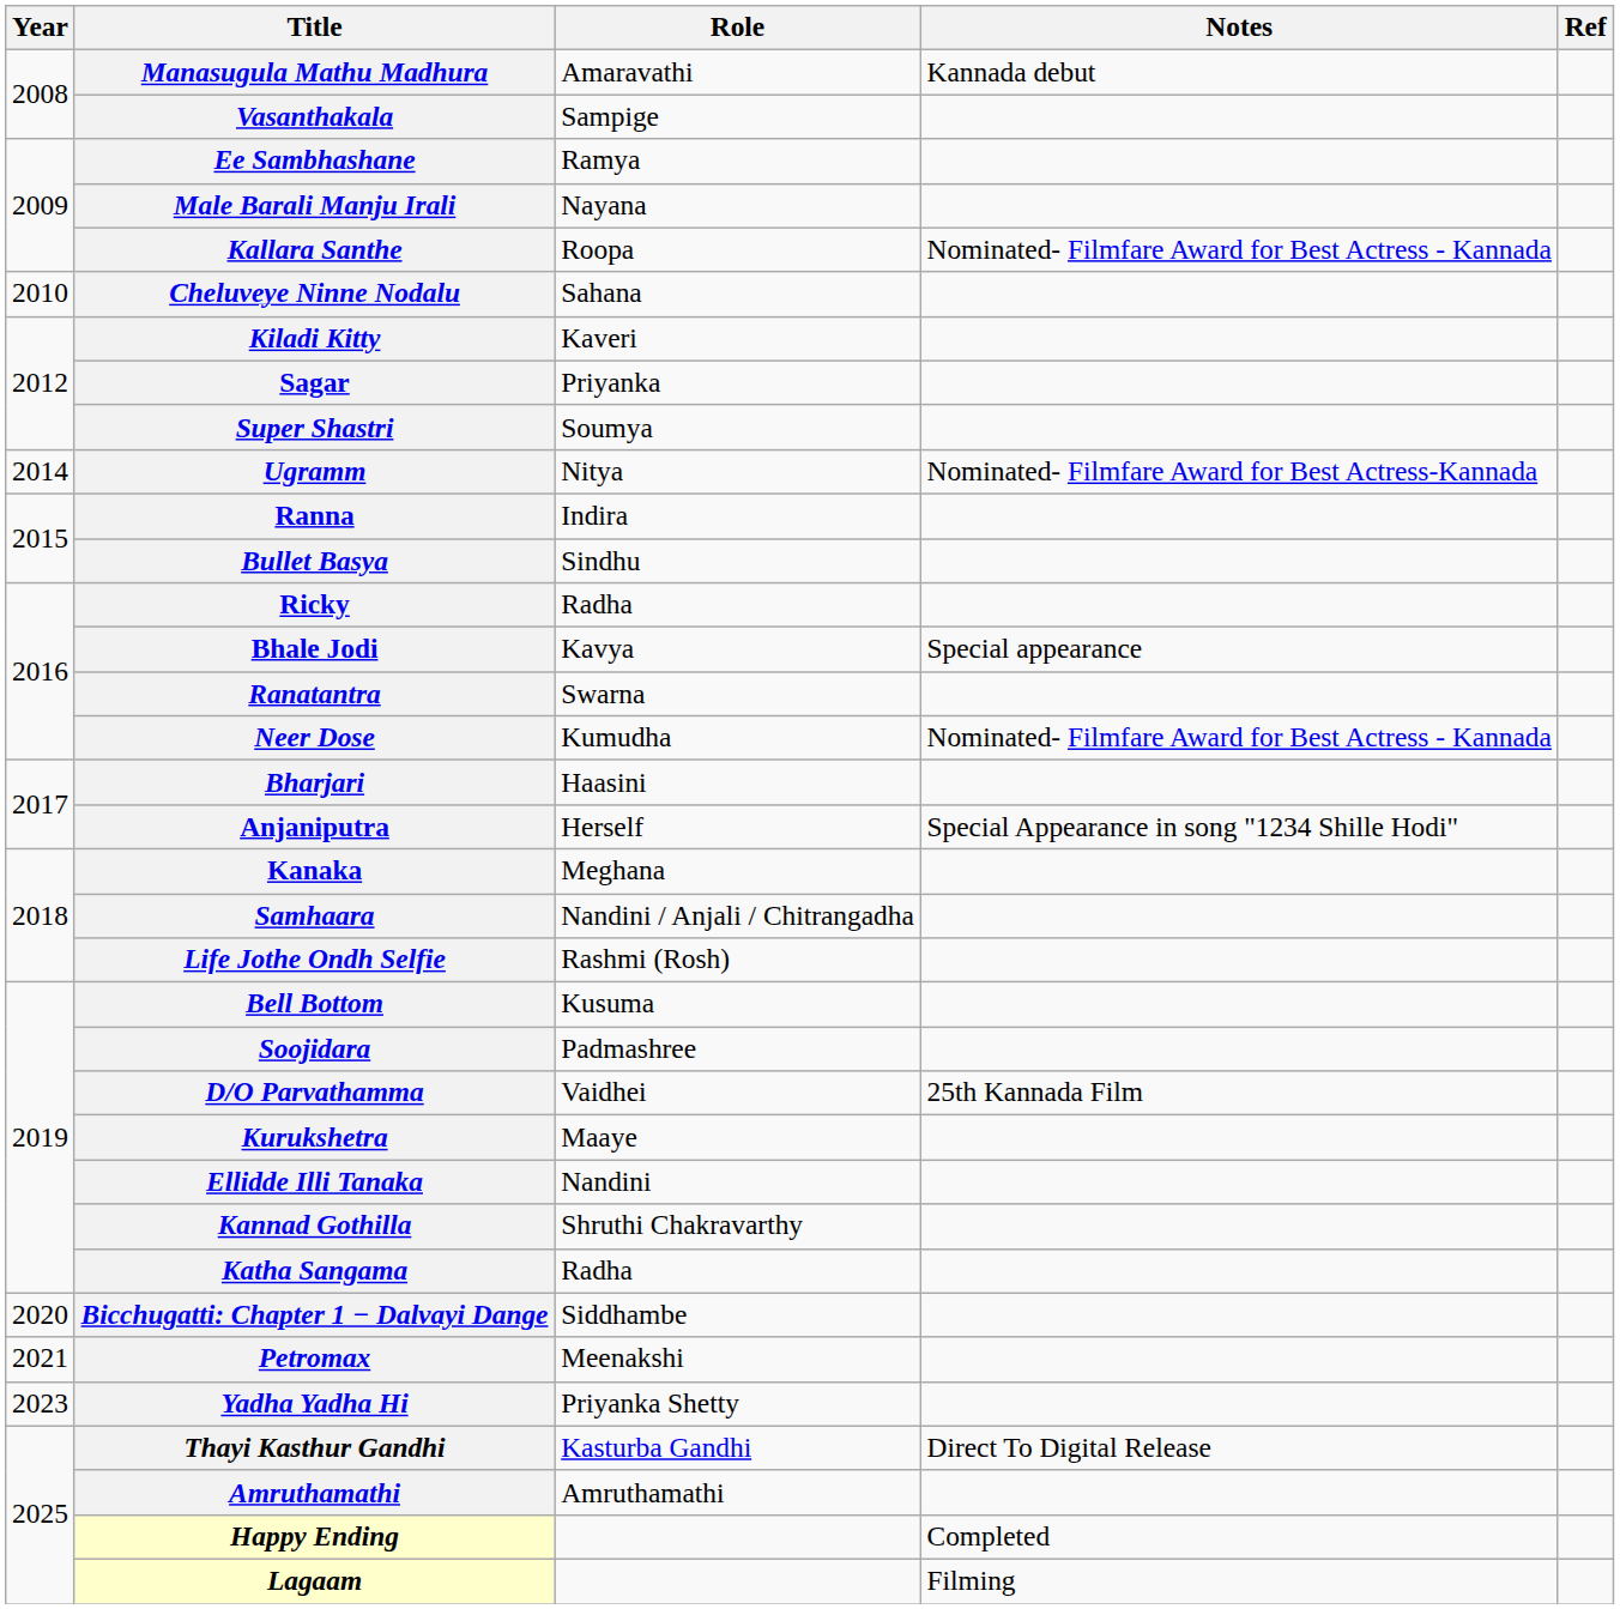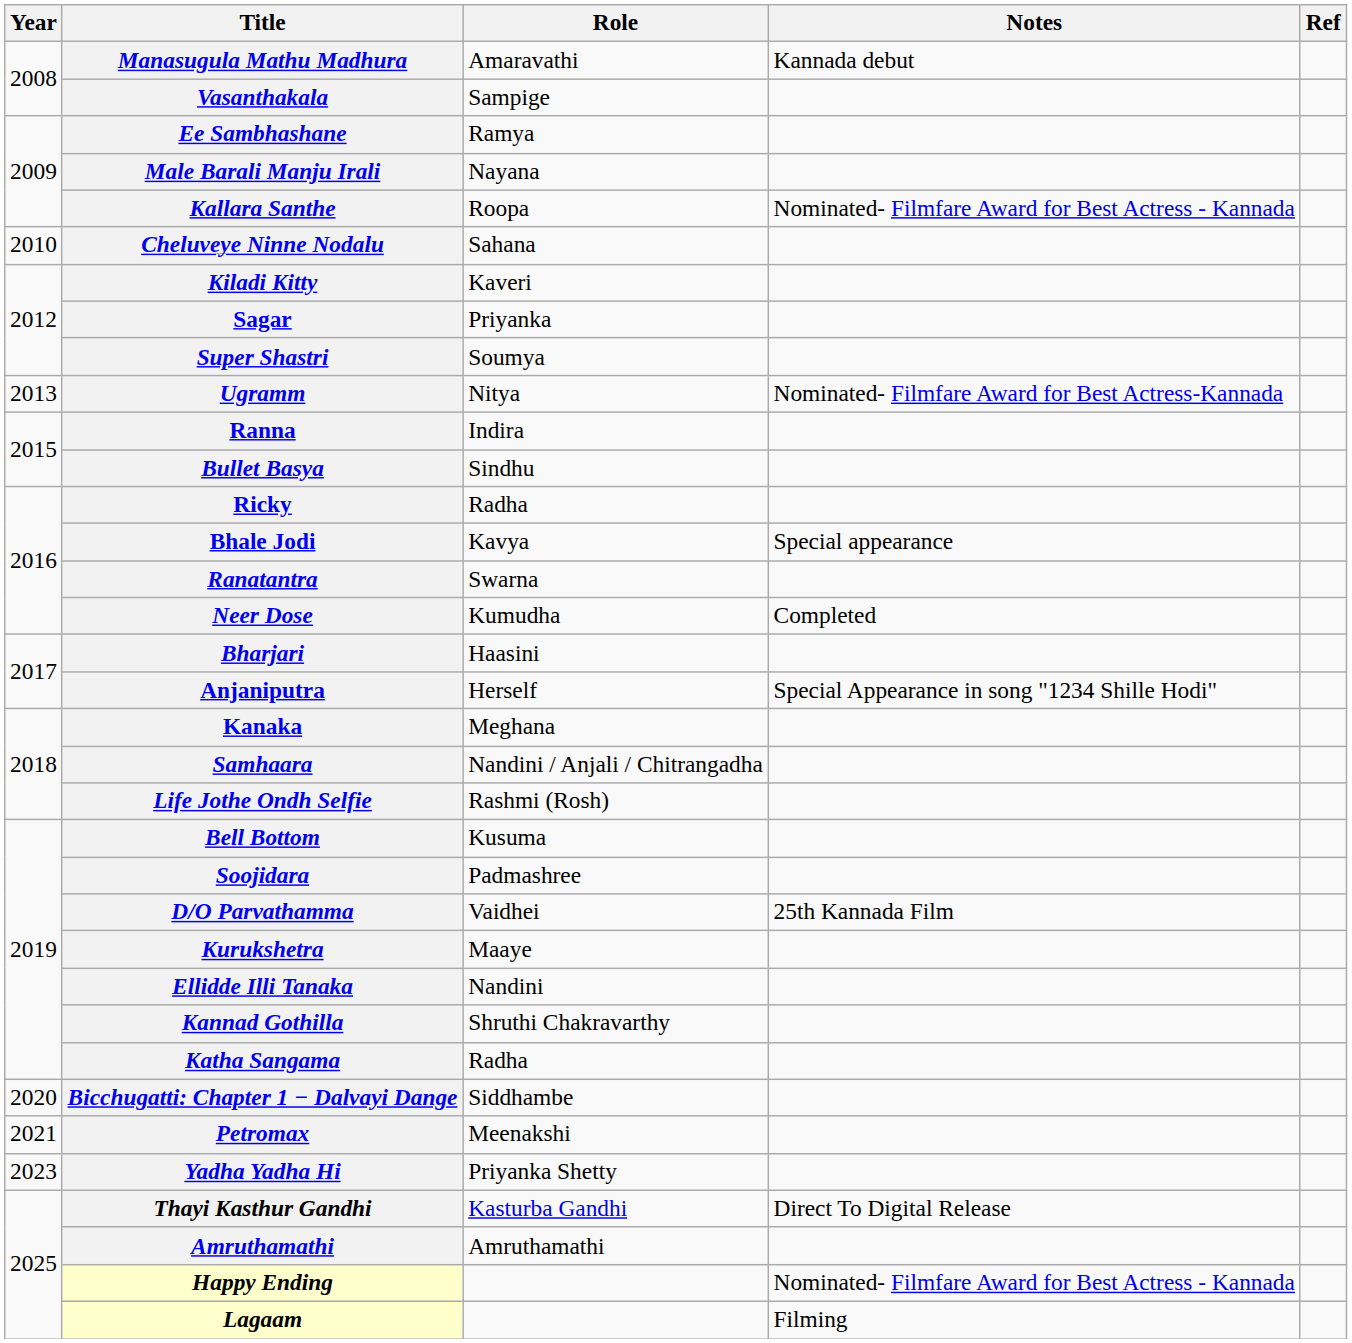 <table class="wikitable plainrowheaders sortable" style="margin-right: 0;">
 <tr>
 <th>Year</th>
 <th>Title</th>
 <th>Role</th>
 <th>Notes</th>
 <th>Ref</th>
 </tr>
 <tr>
 <td rowspan="2">2008</td>
 <th scope="row"><em><a href='#'>Manasugula Mathu Madhura</a></em></th>
 <td>Amaravathi</td>
 <td>Kannada debut</td>
 <td style="text-align:center;"></td>
 </tr>
 <tr>
 <th scope="row"><em><a href='#'>Vasanthakala</a></em></th>
 <td>Sampige</td>
 <td></td>
 <td style="text-align:center;"></td>
 </tr>
 <tr>
 <td rowspan="3">2009</td>
 <th scope="row"><em><a href='#'>Ee Sambhashane</a></em></th>
 <td>Ramya</td>
 <td></td>
 <td style="text-align:center;"></td>
 </tr>
 <tr>
 <th scope="row"><em><a href='#'>Male Barali Manju Irali</a></em></th>
 <td>Nayana</td>
 <td></td>
 <td style="text-align:center;"></td>
 </tr>
 <tr>
 <th scope="row"><em><a href='#'>Kallara Santhe</a></em></th>
 <td>Roopa</td>
 <td>Nominated- <a href='#'>Filmfare Award for Best Actress - Kannada</a></td>
 <td style="text-align:center;"></td>
 </tr>
 <tr>
 <td>2010</td>
 <th scope="row"><em><a href='#'>Cheluveye Ninne Nodalu</a></em></th>
 <td>Sahana</td>
 <td></td>
 <td style="text-align:center;"></td>
 </tr>
 <tr>
 <td rowspan="3">2012</td>
 <th scope="row"><em><a href='#'>Kiladi Kitty</a></em></th>
 <td>Kaveri</td>
 <td></td>
 <td style="text-align:center;"></td>
 </tr>
 <tr>
 <th scope="row"><em><a href='#'></em>Sagar<em></a></em></th>
 <td>Priyanka</td>
 <td></td>
 <td style="text-align:center;"></td>
 </tr>
 <tr>
 <th scope="row"><em><a href='#'>Super Shastri</a></em></th>
 <td>Soumya</td>
 <td></td>
 <td style="text-align:center;"></td>
 </tr>
 <tr>
-<td>2014</td>
+<td>2013</td>
 <th scope="row"><em><a href='#'>Ugramm</a></em></th>
 <td>Nitya</td>
 <td>Nominated- <a href='#'>Filmfare Award for Best Actress-Kannada</a></td>
 <td style="text-align:center;"></td>
 </tr>
 <tr>
 <td rowspan="2">2015</td>
 <th scope="row"><em><a href='#'></em>Ranna<em></a></em></th>
 <td>Indira</td>
 <td></td>
 <td style="text-align:center;"></td>
 </tr>
 <tr>
 <th scope="row"><em><a href='#'>Bullet Basya</a></em></th>
 <td>Sindhu</td>
 <td></td>
 <td style="text-align:center;"></td>
 </tr>
 <tr>
 <td rowspan="4">2016</td>
 <th scope="row"><em><a href='#'></em>Ricky<em></a></em></th>
 <td>Radha</td>
 <td></td>
 <td style="text-align:center;"></td>
 </tr>
 <tr>
 <th scope="row"><em><a href='#'></em>Bhale Jodi<em></a></em></th>
 <td>Kavya</td>
 <td>Special appearance</td>
 <td style="text-align:center;"></td>
 </tr>
 <tr>
 <th scope="row"><em><a href='#'>Ranatantra</a></em></th>
 <td>Swarna</td>
 <td></td>
 <td style="text-align:center;"></td>
 </tr>
 <tr>
 <th scope="row"><em><a href='#'>Neer Dose</a></em></th>
 <td>Kumudha</td>
-<td>Nominated- <a href='#'>Filmfare Award for Best Actress - Kannada</a></td>
+<td>Completed</td>
 <td style="text-align:center;"></td>
 </tr>
 <tr>
 <td rowspan="2">2017</td>
 <th scope="row"><em><a href='#'>Bharjari</a></em></th>
 <td>Haasini</td>
 <td></td>
 <td style="text-align:center;"></td>
 </tr>
 <tr>
 <th scope="row"><em><a href='#'></em>Anjaniputra<em></a></em></th>
 <td>Herself</td>
 <td>Special Appearance in song "1234 Shille Hodi"</td>
 <td style="text-align:center;"></td>
 </tr>
 <tr>
 <td rowspan="3">2018</td>
 <th scope="row"><em><a href='#'></em>Kanaka<em></a></em></th>
 <td>Meghana</td>
 <td></td>
 <td style="text-align:center;"></td>
 </tr>
 <tr>
 <th scope="row"><em><a href='#'>Samhaara</a></em></th>
 <td>Nandini / Anjali / Chitrangadha</td>
 <td></td>
 <td style="text-align:center;"></td>
 </tr>
 <tr>
 <th scope="row"><em><a href='#'>Life Jothe Ondh Selfie</a></em></th>
 <td>Rashmi (Rosh)</td>
 <td></td>
 <td style="text-align:center;"></td>
 </tr>
 <tr>
 <td rowspan="7">2019</td>
 <th scope="row"><em><a href='#'>Bell Bottom</a></em></th>
 <td>Kusuma</td>
 <td></td>
 <td style="text-align:center;"></td>
 </tr>
 <tr>
 <th scope="row"><em><a href='#'>Soojidara</a></em></th>
 <td>Padmashree</td>
 <td></td>
 <td style="text-align:center;"></td>
 </tr>
 <tr>
 <th scope="row"><em><a href='#'>D/O Parvathamma</a></em></th>
 <td>Vaidhei</td>
 <td>25th Kannada Film</td>
 <td style="text-align:center;"></td>
 </tr>
 <tr>
 <th scope="row"><a href='#'><em>Kurukshetra</em></a></th>
 <td>Maaye</td>
 <td></td>
 <td style="text-align:center;"></td>
 </tr>
 <tr>
 <th scope="row"><em><a href='#'>Ellidde Illi Tanaka</a></em></th>
 <td>Nandini</td>
 <td></td>
 <td style="text-align:center;"></td>
 </tr>
 <tr>
 <th scope="row"><em><a href='#'>Kannad Gothilla</a></em></th>
 <td>Shruthi Chakravarthy</td>
 <td></td>
 <td style="text-align:center;"></td>
 </tr>
 <tr>
 <th scope="row"><em><a href='#'>Katha Sangama</a></em></th>
 <td>Radha</td>
 <td></td>
 <td style="text-align:center;"></td>
 </tr>
 <tr>
 <td>2020</td>
 <th scope="row"><em><a href='#'>Bicchugatti: Chapter 1 − Dalvayi Dange</a></em></th>
 <td>Siddhambe</td>
 <td></td>
 <td style="text-align:center;"></td>
 </tr>
 <tr>
 <td>2021</td>
 <th scope="row"><em><a href='#'>Petromax</a></em></th>
 <td>Meenakshi</td>
 <td></td>
 <td style="text-align:center;"></td>
 </tr>
 <tr>
 <td>2023</td>
 <th scope="row"><em><a href='#'>Yadha Yadha Hi</a></em></th>
 <td>Priyanka Shetty</td>
 <td></td>
 <td style="text-align:center;"></td>
 </tr>
 <tr>
 <td rowspan="4">2025</td>
 <th scope="row"><em>Thayi Kasthur Gandhi</em></th>
 <td><a href='#'>Kasturba Gandhi</a></td>
 <td>Direct To Digital Release </td>
 <td style="text-align:center;"></td>
 </tr>
 <tr>
 <th scope="row"><em><a href='#'>Amruthamathi</a></em></th>
 <td>Amruthamathi</td>
 <td></td>
 <td style="text-align:center;"></td>
 </tr>
 <tr>
 <th scope="row" style="background:#ffc;"><em>Happy Ending</em></th>
 <td></td>
-<td>Completed</td>
+<td>Nominated- <a href='#'>Filmfare Award for Best Actress - Kannada</a></td>
 <td style="text-align:center;"></td>
 </tr>
 <tr>
 <th scope="row" style="background:#ffc;"><em>Lagaam</em> </th>
 <td></td>
 <td>Filming</td>
 <td style="text-align:center;"></td>
 </tr>
 </table>
